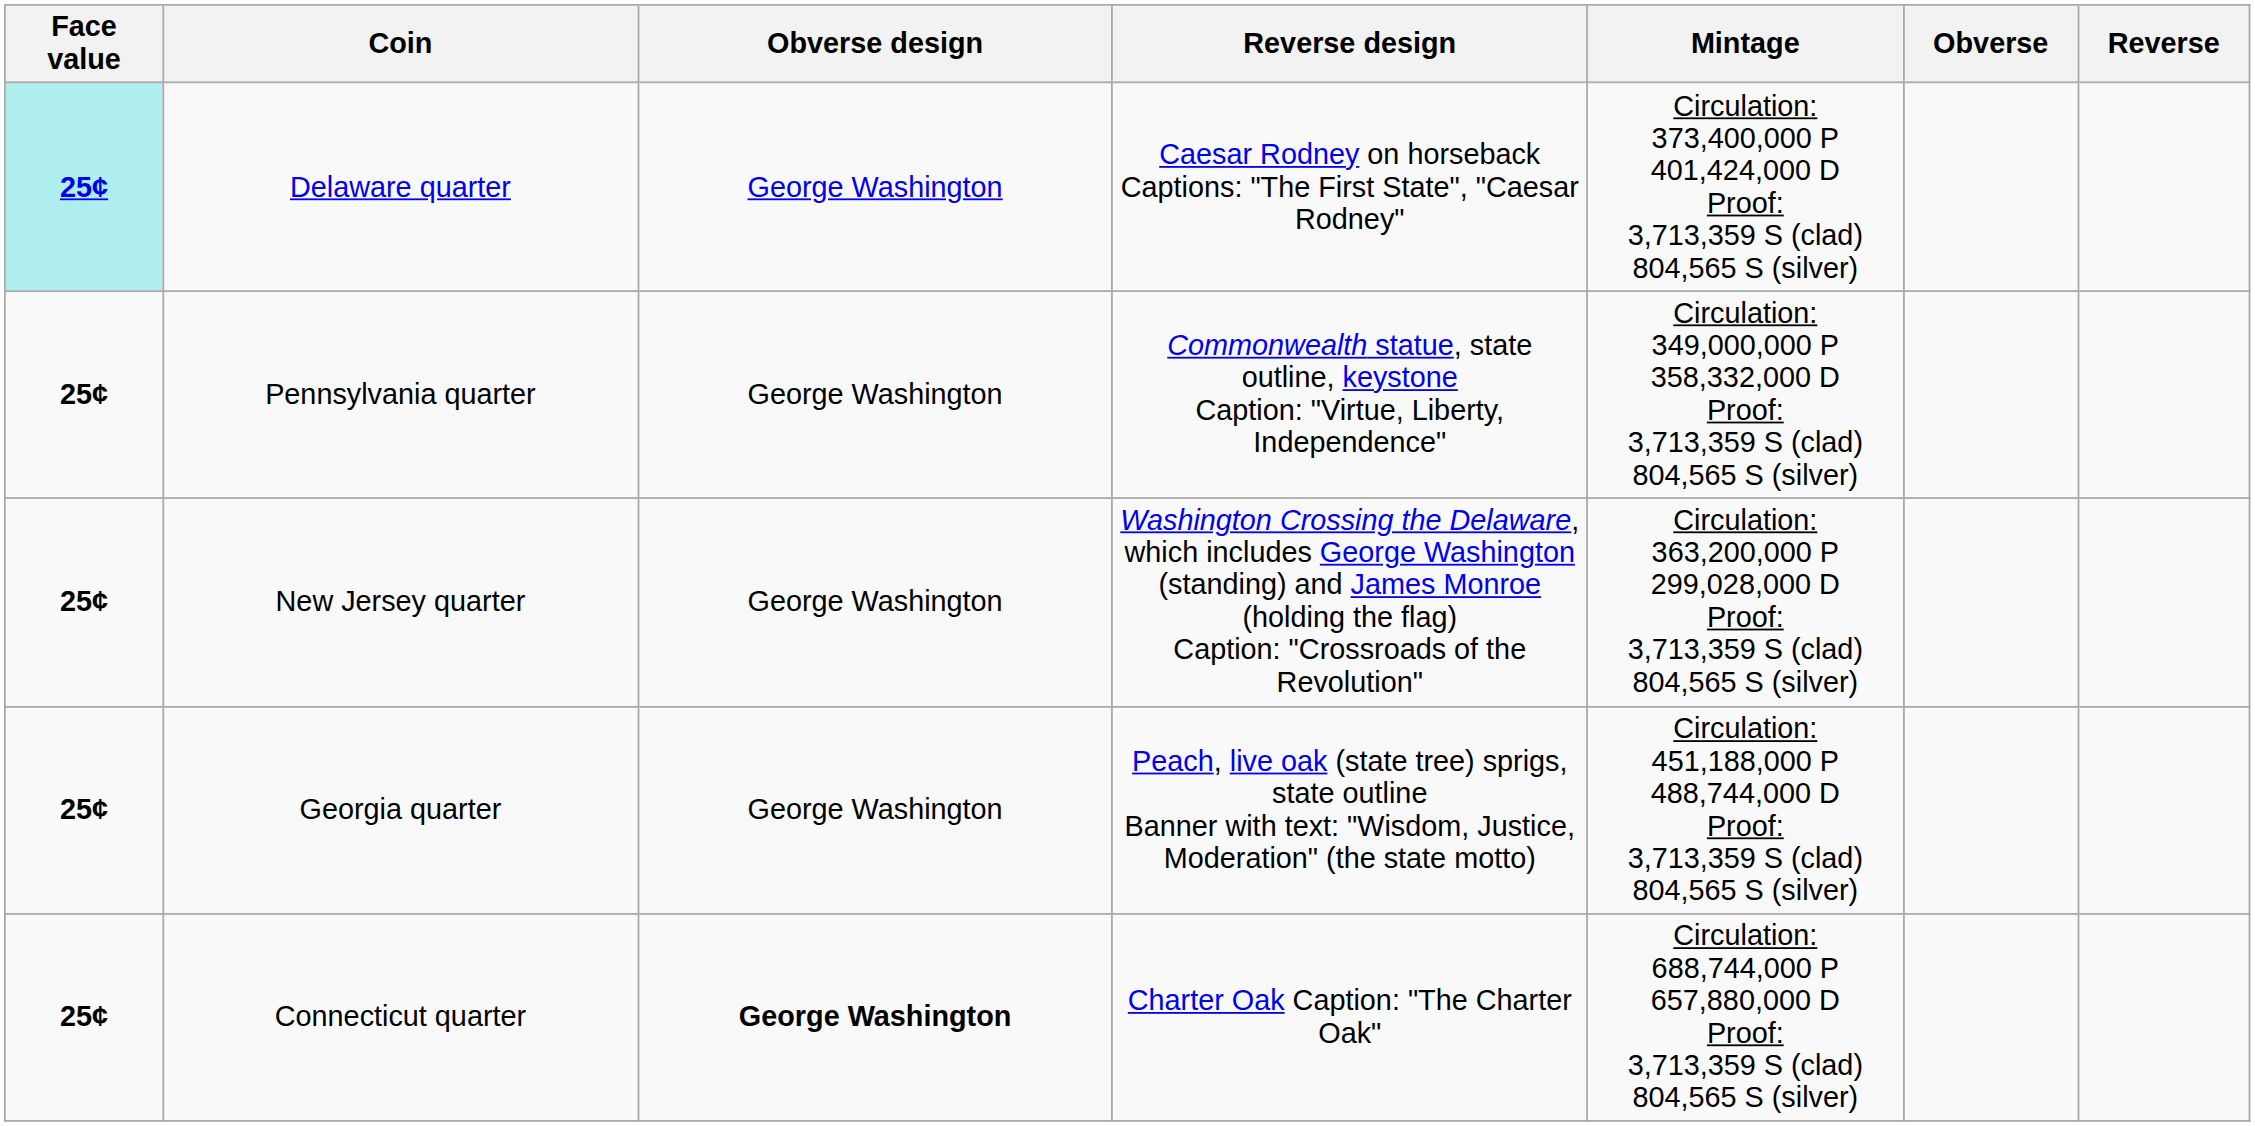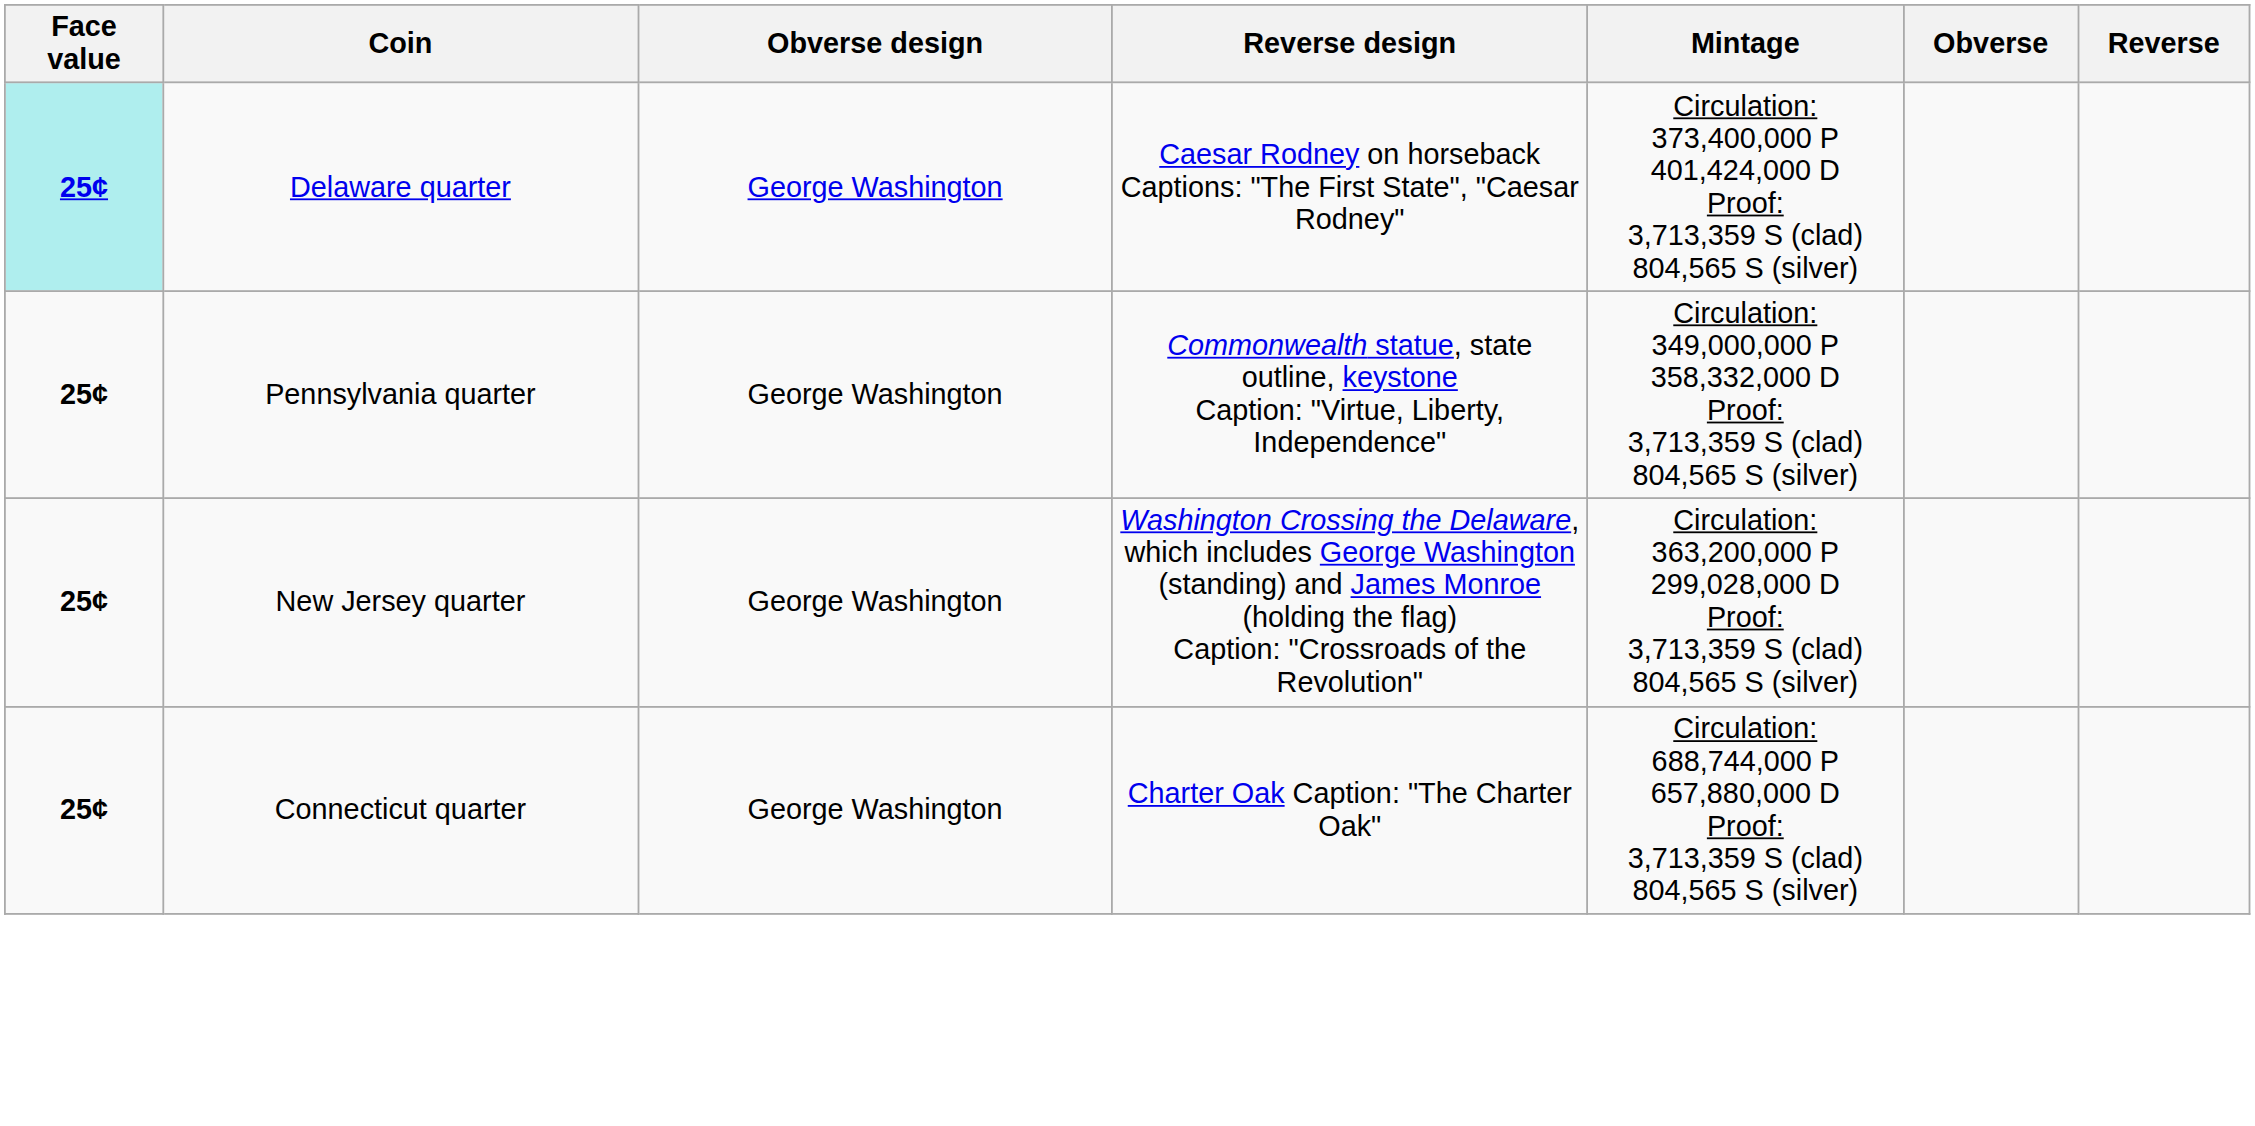 <table class="wikitable">
 <tr>
 <th width="5%">Face value</th>
 <th width="15%">Coin</th>
 <th width="15%">Obverse design</th>
 <th width="15%">Reverse design</th>
 <th width="10%">Mintage</th>
 <th width="5%">Obverse</th>
 <th width="5%">Reverse</th>
 </tr>
 <tr>
 <td align="center" style="background: paleturquoise;"><strong><a href='#'>25¢</a></strong></td>
 <td align="center"><a href='#'>Delaware quarter</a></td>
 <td align="center"><a href='#'>George Washington</a></td>
 <td align="center"><a href='#'>Caesar Rodney</a> on horseback<br>Captions: "The First State", "Caesar Rodney"</td>
 <td align="center"><u>Circulation:</u><br>373,400,000 P<br>401,424,000 D<br><u>Proof:</u><br>3,713,359 S (clad)<br>804,565 S (silver)</td>
 <td></td>
 <td></td>
 </tr>
 <tr>
 <td align="center"><strong>25¢</strong></td>
 <td align="center">Pennsylvania quarter</td>
 <td align="center">George Washington</td>
 <td align="center"><a href='#'><em>Commonwealth</em> statue</a>, state outline, <a href='#'>keystone</a><br>Caption: "Virtue, Liberty, Independence"</td>
 <td align="center"><u>Circulation:</u><br>349,000,000 P<br>358,332,000 D<br><u>Proof:</u><br>3,713,359 S (clad)<br>804,565 S (silver)</td>
 <td></td>
 <td></td>
 </tr>
 <tr>
 <td align="center"><strong>25¢</strong></td>
 <td align="center">New Jersey quarter</td>
 <td align="center">George Washington</td>
 <td align="center"><em><a href='#'>Washington Crossing the Delaware</a></em>, which includes <a href='#'>George Washington</a> (standing) and <a href='#'>James Monroe</a> (holding the flag)<br>Caption: "Crossroads of the Revolution"</td>
 <td align="center"><u>Circulation:</u><br>363,200,000 P<br>299,028,000 D<br><u>Proof:</u><br>3,713,359 S (clad)<br>804,565 S (silver)</td>
 <td></td>
 <td></td>
 </tr>
 <tr>
 <td align="center"><strong>25¢</strong></td>
-<td align="center">Georgia quarter</td>
+<td align="center">Connecticut quarter</td>
 <td align="center">George Washington</td>
-<td align="center"><a href='#'>Peach</a>, <a href='#'>live oak</a> (state tree) sprigs, state outline<br>Banner with text: "Wisdom, Justice, Moderation" (the state motto)</td>
-<td align="center"><u>Circulation:</u><br>451,188,000 P<br>488,744,000 D<br><u>Proof:</u><br>3,713,359 S (clad)<br>804,565 S (silver)</td>
-<td></td>
-<td></td>
-</tr>
-<tr>
-<td align="center"><strong>25¢</strong></td>
-<td align="center">Connecticut quarter</td>
-<td align="center"><strong>George Washington</strong></td>
 <td align="center"><a href='#'>Charter Oak</a> Caption: "The Charter Oak"</td>
 <td align="center"><u>Circulation:</u><br>688,744,000 P<br>657,880,000 D<br><u>Proof:</u><br>3,713,359 S (clad)<br>804,565 S (silver)</td>
 <td></td>
 <td></td>
 </tr>
 </table>
